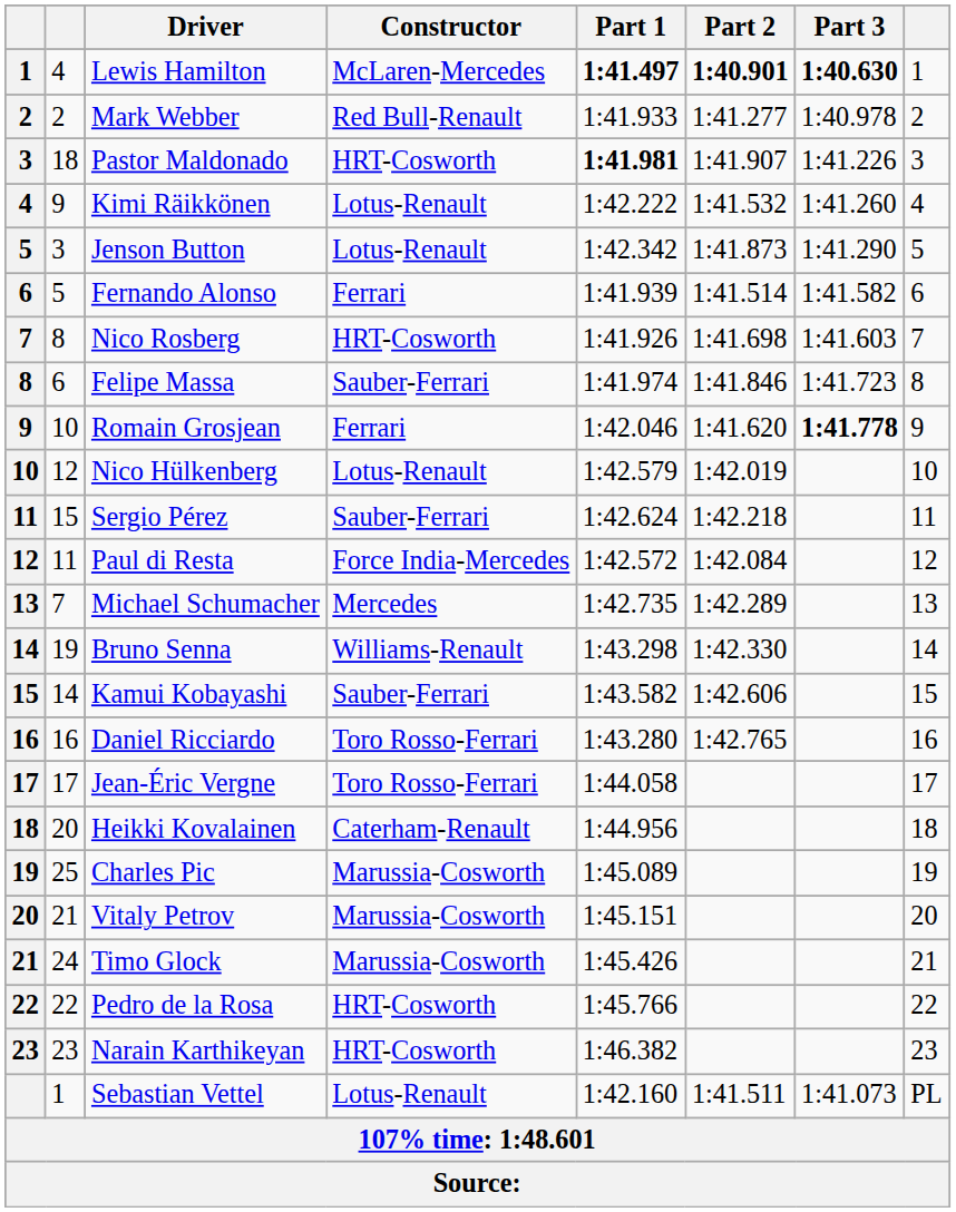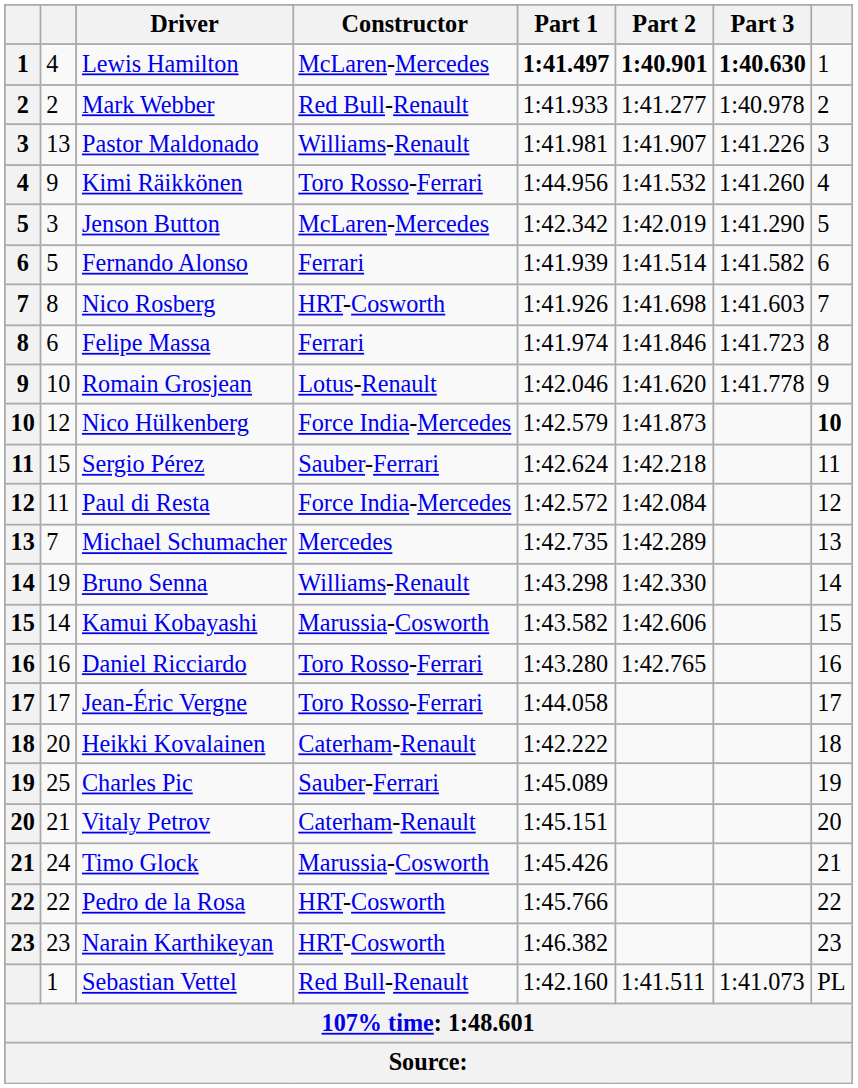 <table class="wikitable sortable" style="font-size:85%">
 <tr>
 <th></th>
 <th></th>
 <th>Driver</th>
 <th>Constructor</th>
 <th>Part 1</th>
 <th>Part 2</th>
 <th>Part 3</th>
 <th></th>
 </tr>
 <tr>
 <th>1</th>
 <td>4</td>
 <td> <a href='#'>Lewis Hamilton</a></td>
 <td><a href='#'>McLaren</a>-<a href='#'>Mercedes</a></td>
 <td><strong>1:41.497</strong></td>
 <td><strong>1:40.901</strong></td>
 <td><strong>1:40.630</strong></td>
 <td>1</td>
 </tr>
 <tr>
 <th>2</th>
 <td>2</td>
 <td> <a href='#'>Mark Webber</a></td>
 <td><a href='#'>Red Bull</a>-<a href='#'>Renault</a></td>
 <td>1:41.933</td>
 <td>1:41.277</td>
 <td>1:40.978</td>
 <td>2</td>
 </tr>
 <tr>
 <th>3</th>
-<td>18</td>
+<td>13</td>
 <td> <a href='#'>Pastor Maldonado</a></td>
-<td><a href='#'>HRT</a>-<a href='#'>Cosworth</a></td>
-<td><strong>1:41.981</strong></td>
+<td><a href='#'>Williams</a>-<a href='#'>Renault</a></td>
+<td>1:41.981</td>
 <td>1:41.907</td>
 <td>1:41.226</td>
 <td>3</td>
 </tr>
 <tr>
 <th>4</th>
 <td>9</td>
 <td> <a href='#'>Kimi Räikkönen</a></td>
-<td><a href='#'>Lotus</a>-<a href='#'>Renault</a></td>
-<td>1:42.222</td>
+<td><a href='#'>Toro Rosso</a>-<a href='#'>Ferrari</a></td>
+<td>1:44.956</td>
 <td>1:41.532</td>
 <td>1:41.260</td>
 <td>4</td>
 </tr>
 <tr>
 <th>5</th>
 <td>3</td>
 <td> <a href='#'>Jenson Button</a></td>
-<td><a href='#'>Lotus</a>-<a href='#'>Renault</a></td>
+<td><a href='#'>McLaren</a>-<a href='#'>Mercedes</a></td>
 <td>1:42.342</td>
-<td>1:41.873</td>
+<td>1:42.019</td>
 <td>1:41.290</td>
 <td>5</td>
 </tr>
 <tr>
 <th>6</th>
 <td>5</td>
 <td> <a href='#'>Fernando Alonso</a></td>
 <td><a href='#'>Ferrari</a></td>
 <td>1:41.939</td>
 <td>1:41.514</td>
 <td>1:41.582</td>
 <td>6</td>
 </tr>
 <tr>
 <th>7</th>
 <td>8</td>
 <td> <a href='#'>Nico Rosberg</a></td>
 <td><a href='#'>HRT</a>-<a href='#'>Cosworth</a></td>
 <td>1:41.926</td>
 <td>1:41.698</td>
 <td>1:41.603</td>
 <td>7</td>
 </tr>
 <tr>
 <th>8</th>
 <td>6</td>
 <td> <a href='#'>Felipe Massa</a></td>
-<td><a href='#'>Sauber</a>-<a href='#'>Ferrari</a></td>
+<td><a href='#'>Ferrari</a></td>
 <td>1:41.974</td>
 <td>1:41.846</td>
 <td>1:41.723</td>
 <td>8</td>
 </tr>
 <tr>
 <th>9</th>
 <td>10</td>
 <td> <a href='#'>Romain Grosjean</a></td>
-<td><a href='#'>Ferrari</a></td>
+<td><a href='#'>Lotus</a>-<a href='#'>Renault</a></td>
 <td>1:42.046</td>
 <td>1:41.620</td>
-<td><strong>1:41.778</strong></td>
+<td>1:41.778</td>
 <td>9</td>
 </tr>
 <tr>
 <th>10</th>
 <td>12</td>
 <td> <a href='#'>Nico Hülkenberg</a></td>
-<td><a href='#'>Lotus</a>-<a href='#'>Renault</a></td>
+<td><a href='#'>Force India</a>-<a href='#'>Mercedes</a></td>
 <td>1:42.579</td>
-<td>1:42.019</td>
+<td>1:41.873</td>
 <td></td>
-<td>10</td>
+<td><strong>10</strong></td>
 </tr>
 <tr>
 <th>11</th>
 <td>15</td>
 <td> <a href='#'>Sergio Pérez</a></td>
 <td><a href='#'>Sauber</a>-<a href='#'>Ferrari</a></td>
 <td>1:42.624</td>
 <td>1:42.218</td>
 <td></td>
 <td>11</td>
 </tr>
 <tr>
 <th>12</th>
 <td>11</td>
 <td> <a href='#'>Paul di Resta</a></td>
 <td><a href='#'>Force India</a>-<a href='#'>Mercedes</a></td>
 <td>1:42.572</td>
 <td>1:42.084</td>
 <td></td>
 <td>12</td>
 </tr>
 <tr>
 <th>13</th>
 <td>7</td>
 <td> <a href='#'>Michael Schumacher</a></td>
 <td><a href='#'>Mercedes</a></td>
 <td>1:42.735</td>
 <td>1:42.289</td>
 <td></td>
 <td>13</td>
 </tr>
 <tr>
 <th>14</th>
 <td>19</td>
 <td> <a href='#'>Bruno Senna</a></td>
 <td><a href='#'>Williams</a>-<a href='#'>Renault</a></td>
 <td>1:43.298</td>
 <td>1:42.330</td>
 <td></td>
 <td>14</td>
 </tr>
 <tr>
 <th>15</th>
 <td>14</td>
 <td> <a href='#'>Kamui Kobayashi</a></td>
-<td><a href='#'>Sauber</a>-<a href='#'>Ferrari</a></td>
+<td><a href='#'>Marussia</a>-<a href='#'>Cosworth</a></td>
 <td>1:43.582</td>
 <td>1:42.606</td>
 <td></td>
 <td>15</td>
 </tr>
 <tr>
 <th>16</th>
 <td>16</td>
 <td> <a href='#'>Daniel Ricciardo</a></td>
 <td><a href='#'>Toro Rosso</a>-<a href='#'>Ferrari</a></td>
 <td>1:43.280</td>
 <td>1:42.765</td>
 <td></td>
 <td>16</td>
 </tr>
 <tr>
 <th>17</th>
 <td>17</td>
 <td> <a href='#'>Jean-Éric Vergne</a></td>
 <td><a href='#'>Toro Rosso</a>-<a href='#'>Ferrari</a></td>
 <td>1:44.058</td>
 <td></td>
 <td></td>
 <td>17</td>
 </tr>
 <tr>
 <th>18</th>
 <td>20</td>
 <td> <a href='#'>Heikki Kovalainen</a></td>
 <td><a href='#'>Caterham</a>-<a href='#'>Renault</a></td>
-<td>1:44.956</td>
+<td>1:42.222</td>
 <td></td>
 <td></td>
 <td>18</td>
 </tr>
 <tr>
 <th>19</th>
 <td>25</td>
 <td> <a href='#'>Charles Pic</a></td>
-<td><a href='#'>Marussia</a>-<a href='#'>Cosworth</a></td>
+<td><a href='#'>Sauber</a>-<a href='#'>Ferrari</a></td>
 <td>1:45.089</td>
 <td></td>
 <td></td>
 <td>19</td>
 </tr>
 <tr>
 <th>20</th>
 <td>21</td>
 <td> <a href='#'>Vitaly Petrov</a></td>
-<td><a href='#'>Marussia</a>-<a href='#'>Cosworth</a></td>
+<td><a href='#'>Caterham</a>-<a href='#'>Renault</a></td>
 <td>1:45.151</td>
 <td></td>
 <td></td>
 <td>20</td>
 </tr>
 <tr>
 <th>21</th>
 <td>24</td>
 <td> <a href='#'>Timo Glock</a></td>
 <td><a href='#'>Marussia</a>-<a href='#'>Cosworth</a></td>
 <td>1:45.426</td>
 <td></td>
 <td></td>
 <td>21</td>
 </tr>
 <tr>
 <th>22</th>
 <td>22</td>
 <td> <a href='#'>Pedro de la Rosa</a></td>
 <td><a href='#'>HRT</a>-<a href='#'>Cosworth</a></td>
 <td>1:45.766</td>
 <td></td>
 <td></td>
 <td>22</td>
 </tr>
 <tr>
 <th>23</th>
 <td>23</td>
 <td> <a href='#'>Narain Karthikeyan</a></td>
 <td><a href='#'>HRT</a>-<a href='#'>Cosworth</a></td>
 <td>1:46.382</td>
 <td></td>
 <td></td>
 <td>23</td>
 </tr>
 <tr>
 <th></th>
 <td>1</td>
 <td> <a href='#'>Sebastian Vettel</a></td>
-<td><a href='#'>Lotus</a>-<a href='#'>Renault</a></td>
+<td><a href='#'>Red Bull</a>-<a href='#'>Renault</a></td>
 <td>1:42.160</td>
 <td>1:41.511</td>
 <td>1:41.073</td>
 <td>PL</td>
 </tr>
 <tr>
 <th colspan=8><a href='#'>107% time</a>: 1:48.601</th>
 </tr>
 <tr>
 <th colspan=8>Source:</th>
 </tr>
 </table>
